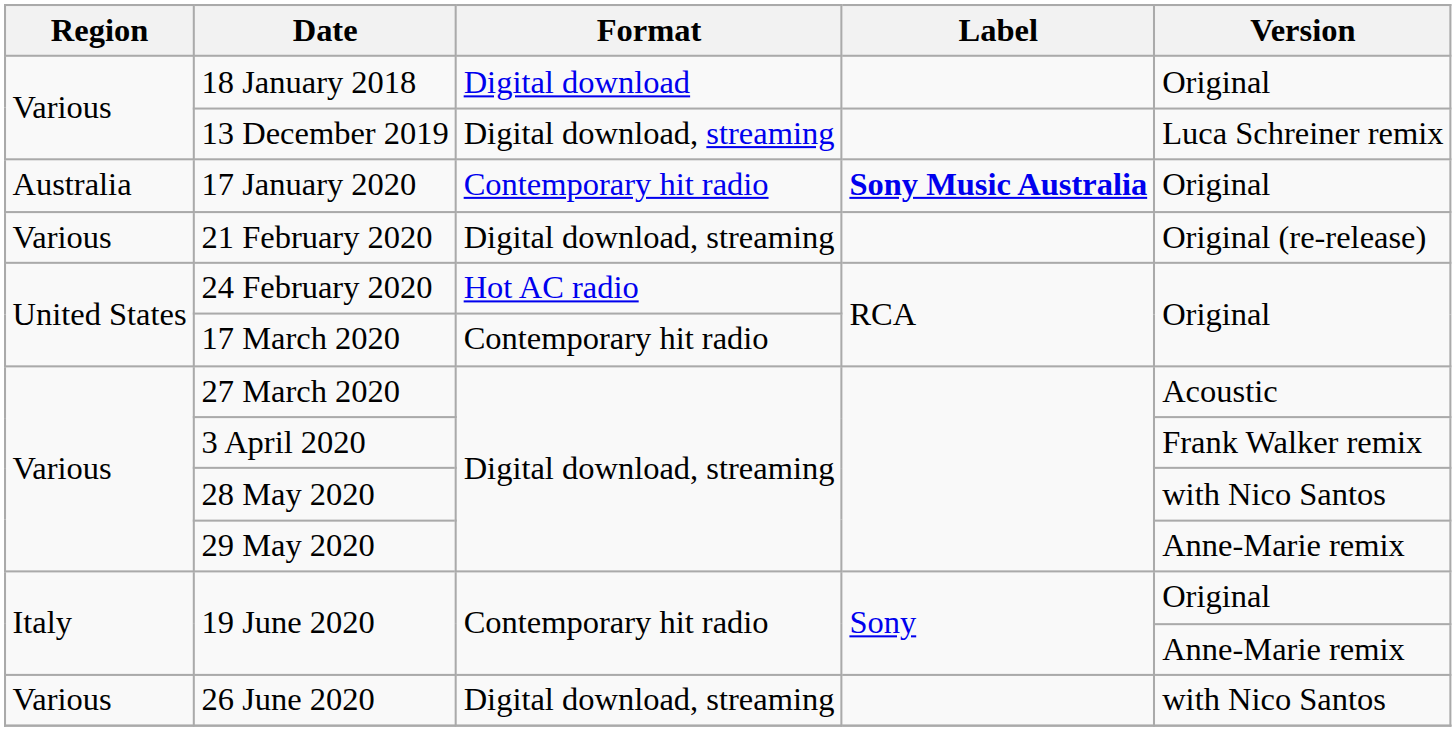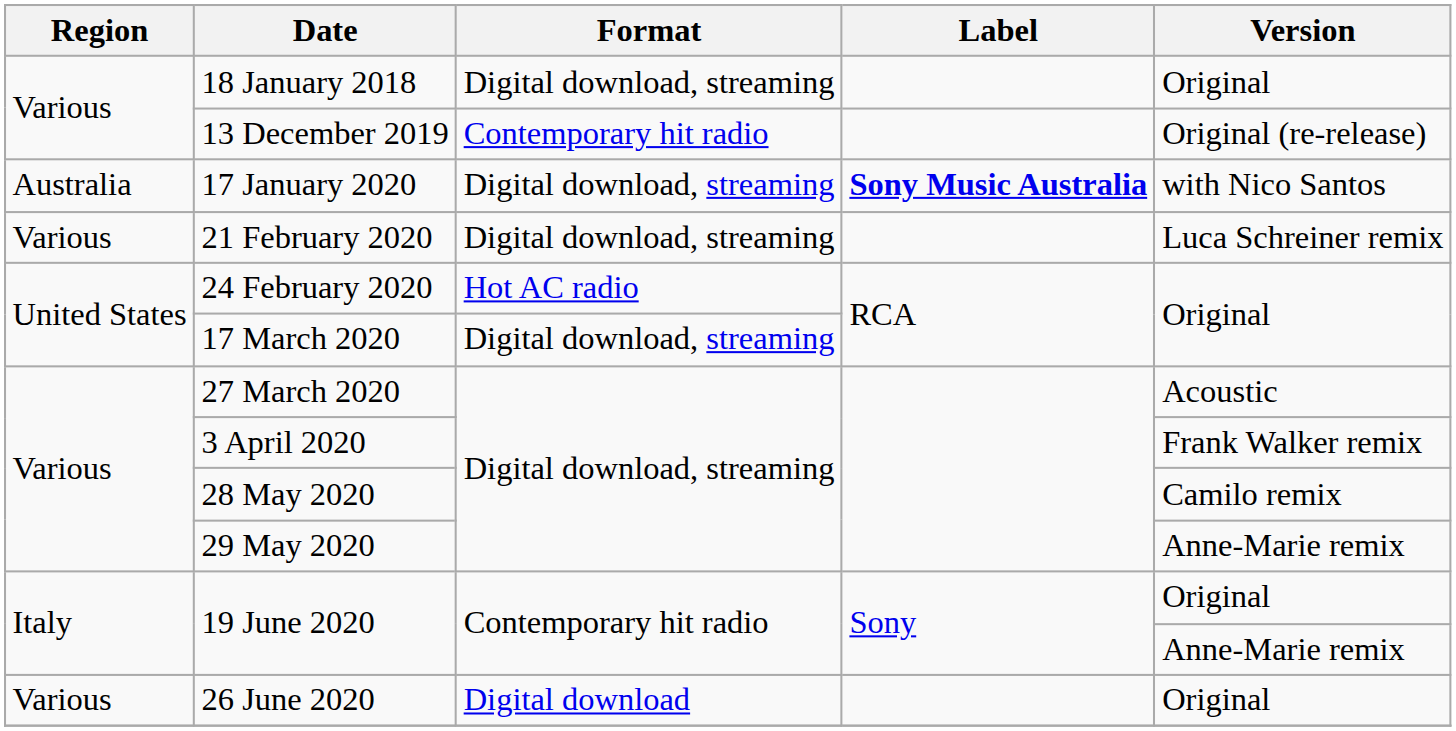 <table class="wikitable plainrowheaders">
 <tr>
 <th>Region</th>
 <th>Date</th>
 <th>Format</th>
 <th>Label</th>
 <th>Version</th>
 </tr>
 <tr>
 <td rowspan="2">Various</td>
 <td>18 January 2018</td>
-<td><a href='#'>Digital download</a></td>
+<td>Digital download, streaming</td>
 <td></td>
 <td>Original</td>
 </tr>
 <tr>
 <td>13 December 2019</td>
-<td>Digital download, <a href='#'>streaming</a></td>
+<td><a href='#'>Contemporary hit radio</a></td>
 <td></td>
-<td>Luca Schreiner remix</td>
+<td>Original (re-release)</td>
 </tr>
 <tr>
 <td>Australia</td>
 <td>17 January 2020</td>
-<td><a href='#'>Contemporary hit radio</a></td>
+<td>Digital download, <a href='#'>streaming</a></td>
 <td><strong><a href='#'>Sony Music Australia</a></strong></td>
-<td>Original</td>
+<td>with Nico Santos</td>
 </tr>
 <tr>
 <td>Various</td>
 <td>21 February 2020</td>
 <td>Digital download, streaming</td>
 <td></td>
-<td>Original (re-release)</td>
+<td>Luca Schreiner remix</td>
 </tr>
 <tr>
 <td rowspan="2">United States</td>
 <td>24 February 2020</td>
 <td><a href='#'>Hot AC radio</a></td>
 <td rowspan="2">RCA</td>
 <td rowspan="2">Original</td>
 </tr>
 <tr>
 <td>17 March 2020</td>
-<td>Contemporary hit radio</td>
+<td>Digital download, <a href='#'>streaming</a></td>
 </tr>
 <tr>
 <td rowspan="4">Various</td>
 <td>27 March 2020</td>
 <td rowspan="4">Digital download, streaming</td>
 <td rowspan="4"></td>
 <td>Acoustic</td>
 </tr>
 <tr>
 <td>3 April 2020</td>
 <td>Frank Walker remix</td>
 </tr>
 <tr>
 <td>28 May 2020</td>
-<td>with Nico Santos</td>
+<td>Camilo remix</td>
 </tr>
 <tr>
 <td>29 May 2020</td>
 <td>Anne-Marie remix</td>
 </tr>
 <tr>
 <td rowspan="2">Italy</td>
 <td rowspan="2">19 June 2020</td>
 <td rowspan="2">Contemporary hit radio</td>
 <td rowspan="2"><a href='#'>Sony</a></td>
 <td>Original</td>
 </tr>
 <tr>
 <td>Anne-Marie remix</td>
 </tr>
 <tr>
 <td>Various</td>
 <td>26 June 2020</td>
-<td>Digital download, streaming</td>
+<td><a href='#'>Digital download</a></td>
 <td></td>
-<td>with Nico Santos</td>
+<td>Original</td>
 </tr>
 <tr>
 </tr>
 </table>
